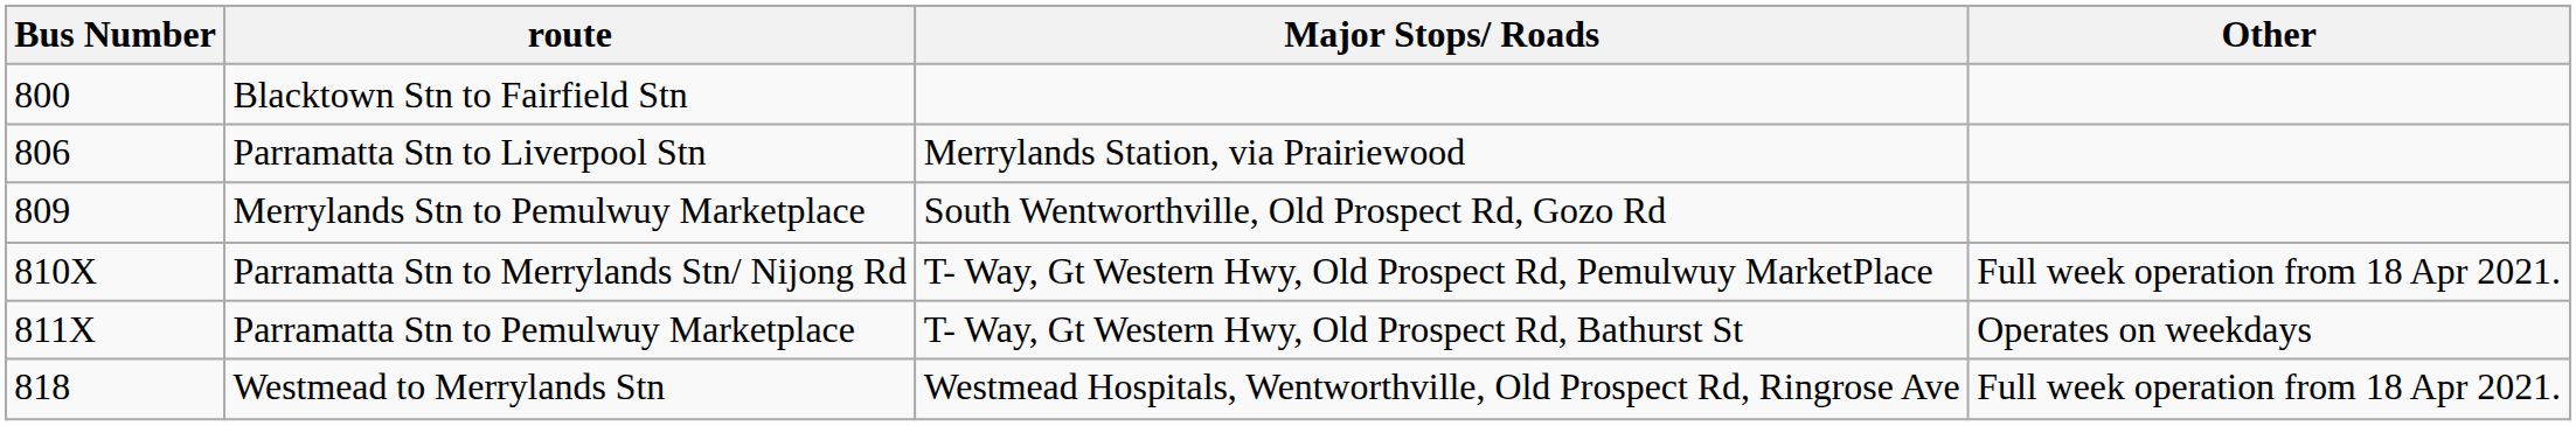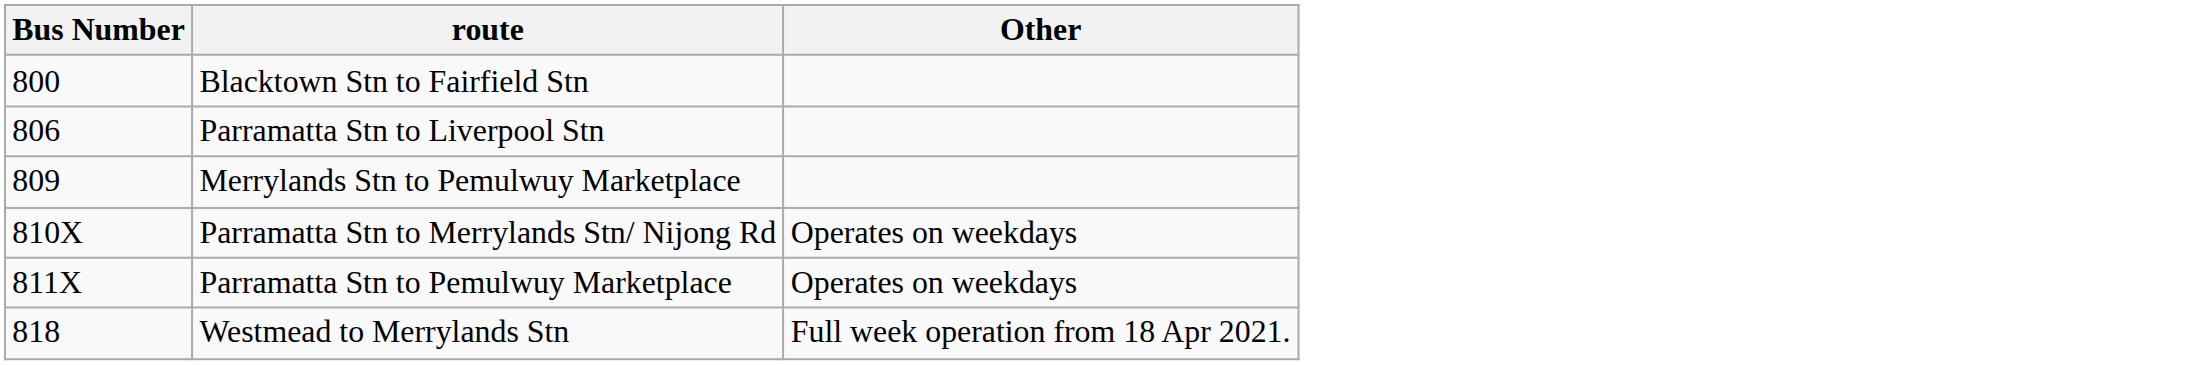 <table class="wikitable">
 <tr>
 <th>Bus Number</th>
 <th>route</th>
-<th>Major Stops/ Roads</th>
 <th>Other</th>
 </tr>
 <tr>
 <td>800</td>
 <td>Blacktown Stn to Fairfield Stn</td>
 <td></td>
-<td></td>
 </tr>
 <tr>
 <td>806</td>
 <td>Parramatta Stn to Liverpool Stn</td>
-<td>Merrylands Station, via Prairiewood</td>
 <td></td>
 </tr>
 <tr>
 <td>809</td>
 <td>Merrylands Stn to Pemulwuy Marketplace</td>
-<td>South Wentworthville, Old Prospect Rd, Gozo Rd</td>
 <td></td>
 </tr>
 <tr>
 <td>810X</td>
 <td>Parramatta Stn to Merrylands Stn/  Nijong Rd</td>
-<td>T- Way, Gt Western Hwy, Old Prospect Rd, Pemulwuy MarketPlace</td>
-<td>Full week operation from 18 Apr 2021.</td>
+<td>Operates on weekdays</td>
 </tr>
 <tr>
 <td>811X</td>
 <td>Parramatta Stn to Pemulwuy Marketplace</td>
-<td>T- Way, Gt Western Hwy, Old Prospect Rd, Bathurst St</td>
 <td>Operates on weekdays</td>
 </tr>
 <tr>
 <td>818</td>
 <td>Westmead to Merrylands Stn</td>
-<td>Westmead Hospitals, Wentworthville, Old Prospect Rd, Ringrose Ave</td>
 <td>Full week operation from 18 Apr 2021.</td>
 </tr>
 </table>
